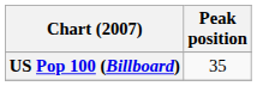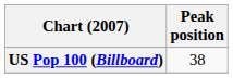 <table class="wikitable sortable plainrowheaders" style="text-align:center">
 <tr>
 <th scope="col">Chart (2007)</th>
 <th scope="col">Peak<br>position</th>
 </tr>
 <tr>
 </tr>
 <tr>
 </tr>
 <tr>
 </tr>
 <tr>
 </tr>
 <tr>
 </tr>
 <tr>
 </tr>
 <tr>
 </tr>
 <tr>
 <th scope="row">US <a href='#'>Pop 100</a> (<em><a href='#'>Billboard</a></em>)</th>
-<td>35</td>
+<td>38</td>
 </tr>
 <tr>
 </tr>
 </table>
